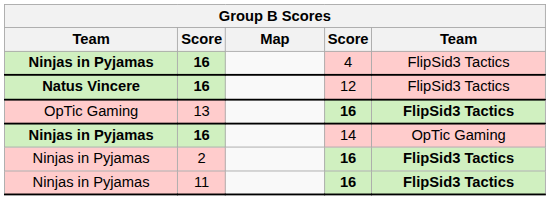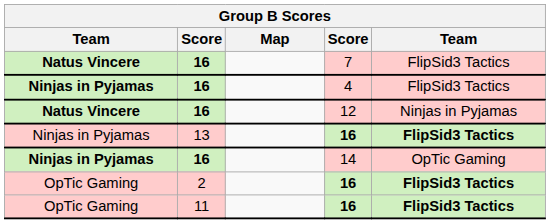 <table class="wikitable" style="text-align: center;">
 <tr>
 <th colspan=5>Group B Scores</th>
 </tr>
 <tr>
 <th width="181px">Team</th>
 <th width="20px">Score</th>
 <th width="100px">Map</th>
 <th width="20px">Score</th>
 <th width="181px">Team</th>
+</tr>
+<tr style="text-align:center;border-width:0 0 2px 0; border-style:solid;border-color:black;">
+<td style="background: #D0F0C0;"><strong>Natus Vincere</strong></td>
+<td style="background: #D0F0C0;"><strong>16</strong></td>
+<td></td>
+<td style="background: #FFCCCC;">7</td>
+<td style="background: #FFCCCC;">FlipSid3 Tactics</td>
 </tr>
 <tr style="text-align:center;border-width:0 0 2px 0; border-style:solid;border-color:black;">
 <td style="background: #D0F0C0;"><strong>Ninjas in Pyjamas</strong></td>
 <td style="background: #D0F0C0;"><strong>16</strong></td>
 <td></td>
 <td style="background: #FFCCCC;">4</td>
 <td style="background: #FFCCCC;">FlipSid3 Tactics</td>
 </tr>
 <tr style="text-align:center;border-width:0 0 2px 0; border-style:solid;border-color:black;">
 <td style="background: #D0F0C0;"><strong>Natus Vincere</strong></td>
 <td style="background: #D0F0C0;"><strong>16</strong></td>
 <td></td>
 <td style="background: #FFCCCC;">12</td>
-<td style="background: #FFCCCC;">FlipSid3 Tactics</td>
+<td style="background: #FFCCCC;">Ninjas in Pyjamas</td>
 </tr>
 <tr style="text-align:center;border-width:0 0 2px 0; border-style:solid;border-color:black;">
-<td style="background: #FFCCCC;">OpTic Gaming</td>
+<td style="background: #FFCCCC;">Ninjas in Pyjamas</td>
 <td style="background: #FFCCCC;">13</td>
 <td></td>
 <td style="background: #D0F0C0;"><strong>16</strong></td>
 <td style="background: #D0F0C0;"><strong>FlipSid3 Tactics</strong></td>
 </tr>
 <tr>
 <td style="background: #D0F0C0;"><strong>Ninjas in Pyjamas</strong></td>
 <td style="background: #D0F0C0;"><strong>16</strong></td>
 <td></td>
 <td style="background: #FFCCCC;">14</td>
 <td style="background: #FFCCCC;">OpTic Gaming</td>
 </tr>
 <tr>
-<td style="background: #FFCCCC;">Ninjas in Pyjamas</td>
+<td style="background: #FFCCCC;">OpTic Gaming</td>
 <td style="background: #FFCCCC;">2</td>
 <td></td>
 <td style="background: #D0F0C0;"><strong>16</strong></td>
 <td style="background: #D0F0C0;"><strong>FlipSid3 Tactics</strong></td>
 </tr>
 <tr style="text-align:center;border-width:0 0 2px 0; border-style:solid;border-color:black;">
-<td style="background: #FFCCCC;">Ninjas in Pyjamas</td>
+<td style="background: #FFCCCC;">OpTic Gaming</td>
 <td style="background: #FFCCCC;">11</td>
 <td></td>
 <td style="background: #D0F0C0;"><strong>16</strong></td>
 <td style="background: #D0F0C0;"><strong>FlipSid3 Tactics</strong></td>
 </tr>
 </table>
